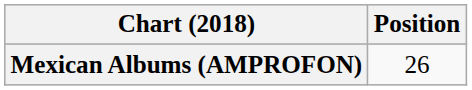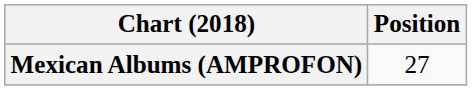 <table class="wikitable plainrowheaders" style="text-align:center">
 <tr>
 <th scope="col">Chart (2018)</th>
 <th scope="col">Position</th>
 </tr>
 <tr>
 <th scope="row">Mexican Albums (AMPROFON)</th>
-<td>26</td>
+<td>27</td>
 </tr>
 </table>
